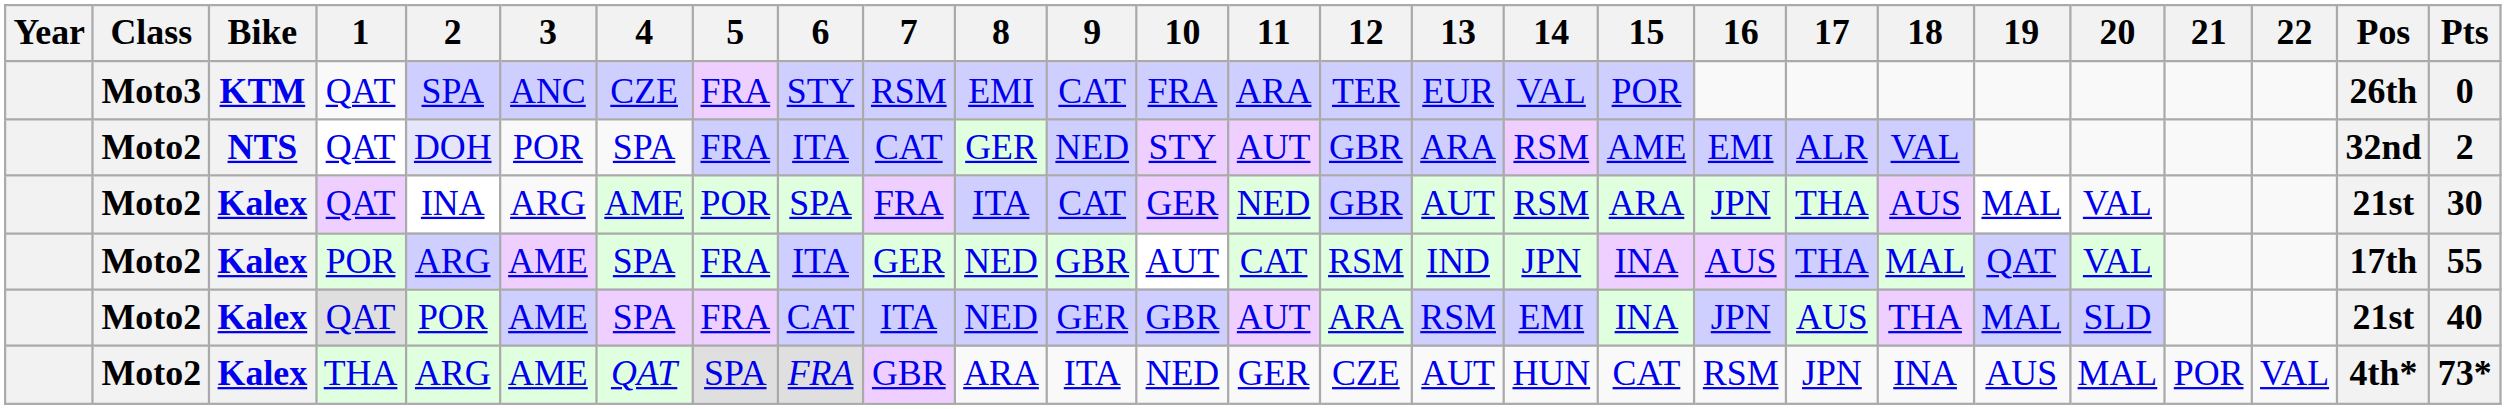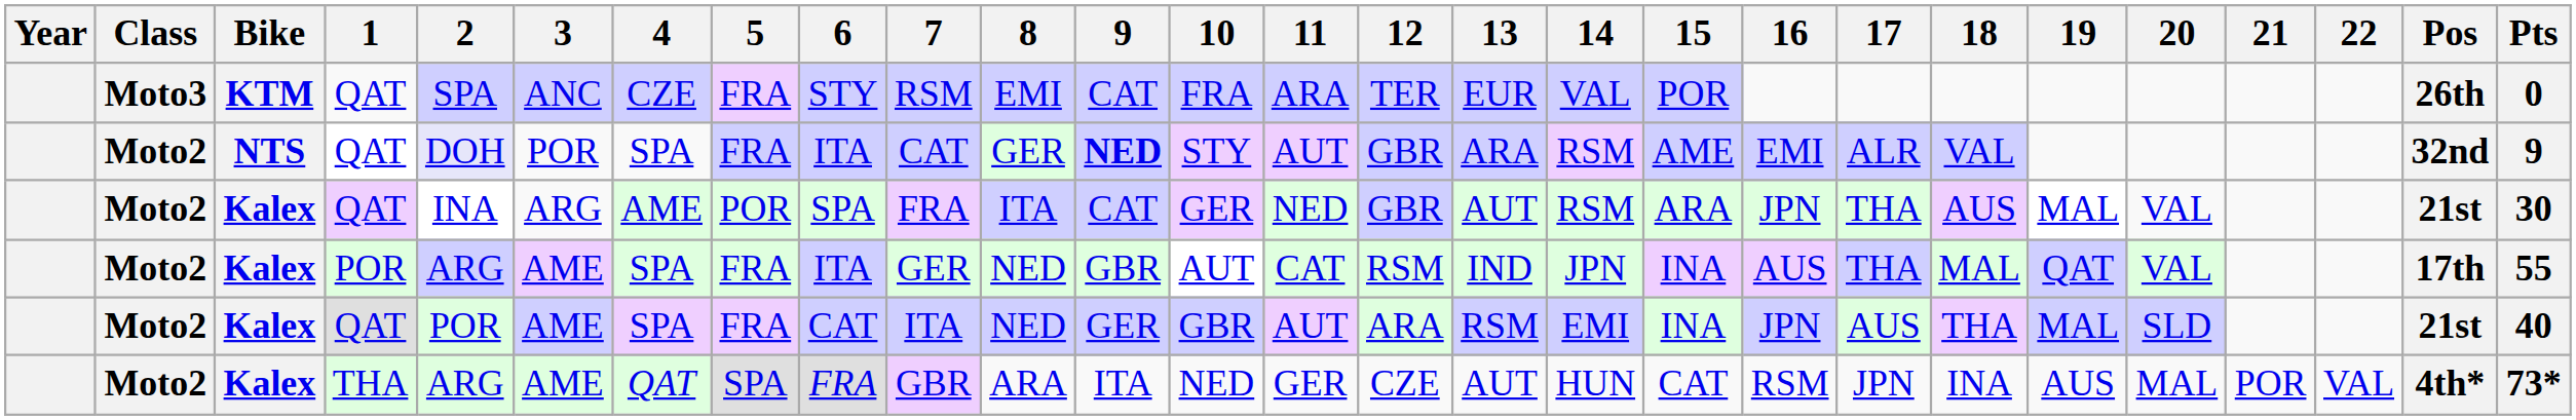 <table class="wikitable" style="text-align:center;">
 <tr>
 <th>Year</th>
 <th>Class</th>
 <th>Bike</th>
 <th>1</th>
 <th>2</th>
 <th>3</th>
 <th>4</th>
 <th>5</th>
 <th>6</th>
 <th>7</th>
 <th>8</th>
 <th>9</th>
 <th>10</th>
 <th>11</th>
 <th>12</th>
 <th>13</th>
 <th>14</th>
 <th>15</th>
 <th>16</th>
 <th>17</th>
 <th>18</th>
 <th>19</th>
 <th>20</th>
 <th>21</th>
 <th>22</th>
 <th>Pos</th>
 <th>Pts</th>
 </tr>
 <tr>
 <th></th>
 <th>Moto3</th>
 <th><a href='#'>KTM</a></th>
 <td><a href='#'>QAT</a></td>
 <td style="background:#cfcfff;"><a href='#'>SPA</a><br></td>
 <td style="background:#cfcfff;"><a href='#'>ANC</a><br></td>
 <td style="background:#cfcfff;"><a href='#'>CZE</a><br></td>
 <td style="background:#efcfff;"><a href='#'>FRA</a><br></td>
 <td style="background:#cfcfff;"><a href='#'>STY</a><br></td>
 <td style="background:#cfcfff;"><a href='#'>RSM</a><br></td>
 <td style="background:#cfcfff;"><a href='#'>EMI</a><br></td>
 <td style="background:#cfcfff;"><a href='#'>CAT</a><br></td>
 <td style="background:#cfcfff;"><a href='#'>FRA</a><br></td>
 <td style="background:#cfcfff;"><a href='#'>ARA</a><br></td>
 <td style="background:#cfcfff;"><a href='#'>TER</a><br></td>
 <td style="background:#cfcfff;"><a href='#'>EUR</a><br></td>
 <td style="background:#cfcfff;"><a href='#'>VAL</a><br></td>
 <td style="background:#cfcfff;"><a href='#'>POR</a><br></td>
 <td></td>
 <td></td>
 <td></td>
 <td></td>
 <td></td>
 <td></td>
 <td></td>
 <th>26th</th>
 <th>0</th>
 </tr>
 <tr>
 <th></th>
 <th>Moto2</th>
 <th><a href='#'>NTS</a></th>
 <td style="background:#ffffff;"><a href='#'>QAT</a><br></td>
 <td style="background: lavender;"><a href='#'>DOH</a></td>
 <td><a href='#'>POR</a></td>
 <td><a href='#'>SPA</a></td>
 <td style="background:#cfcfff;"><a href='#'>FRA</a><br></td>
 <td style="background:#cfcfff;"><a href='#'>ITA</a><br></td>
 <td style="background:#cfcfff;"><a href='#'>CAT</a><br></td>
 <td style="background:#dfffdf;"><a href='#'>GER</a><br></td>
-<td style="background:#cfcfff;"><a href='#'>NED</a><br></td>
+<td style="background:#cfcfff;"><strong><a href='#'>NED</a><br></strong></td>
 <td style="background:#efcfff;"><a href='#'>STY</a><br></td>
 <td style="background:#efcfff;"><a href='#'>AUT</a><br></td>
 <td style="background:#cfcfff;"><a href='#'>GBR</a><br></td>
 <td style="background:#cfcfff;"><a href='#'>ARA</a><br></td>
 <td style="background:#efcfff;"><a href='#'>RSM</a><br></td>
 <td style="background:#cfcfff;"><a href='#'>AME</a><br></td>
 <td style="background:#cfcfff;"><a href='#'>EMI</a><br></td>
 <td style="background:#cfcfff;"><a href='#'>ALR</a><br></td>
 <td style="background:#cfcfff;"><a href='#'>VAL</a><br></td>
 <td></td>
 <td></td>
 <td></td>
 <td></td>
 <th>32nd</th>
-<th>2</th>
+<th>9</th>
 </tr>
 <tr>
 <th></th>
 <th>Moto2</th>
 <th><a href='#'>Kalex</a></th>
 <td style="background:#efcfff;"><a href='#'>QAT</a><br></td>
 <td style="background:#ffffff;"><a href='#'>INA</a><br></td>
 <td><a href='#'>ARG</a></td>
 <td style="background:#dfffdf;"><a href='#'>AME</a><br></td>
 <td style="background:#dfffdf;"><a href='#'>POR</a><br></td>
 <td style="background:#dfffdf;"><a href='#'>SPA</a><br></td>
 <td style="background:#efcfff;"><a href='#'>FRA</a><br></td>
 <td style="background:#cfcfff;"><a href='#'>ITA</a><br></td>
 <td style="background:#cfcfff;"><a href='#'>CAT</a><br></td>
 <td style="background:#efcfff;"><a href='#'>GER</a><br></td>
 <td style="background:#dfffdf;"><a href='#'>NED</a><br></td>
 <td style="background:#cfcfff;"><a href='#'>GBR</a><br></td>
 <td style="background:#dfffdf;"><a href='#'>AUT</a><br></td>
 <td style="background:#dfffdf;"><a href='#'>RSM</a><br></td>
 <td style="background:#dfffdf;"><a href='#'>ARA</a><br></td>
 <td style="background:#dfffdf;"><a href='#'>JPN</a><br></td>
 <td style="background:#dfffdf;"><a href='#'>THA</a><br></td>
 <td style="background:#efcfff;"><a href='#'>AUS</a><br></td>
 <td style="background:#ffffff;"><a href='#'>MAL</a><br></td>
 <td><a href='#'>VAL</a></td>
 <td></td>
 <td></td>
 <th>21st</th>
 <th>30</th>
 </tr>
 <tr>
 <th></th>
 <th>Moto2</th>
 <th><a href='#'>Kalex</a></th>
 <td style="background:#dfffdf;"><a href='#'>POR</a><br></td>
 <td style="background:#cfcfff;"><a href='#'>ARG</a><br></td>
 <td style="background:#efcfff;"><a href='#'>AME</a><br></td>
 <td style="background:#dfffdf;"><a href='#'>SPA</a><br></td>
 <td style="background:#dfffdf;"><a href='#'>FRA</a><br></td>
 <td style="background:#cfcfff;"><a href='#'>ITA</a><br></td>
 <td style="background:#dfffdf;"><a href='#'>GER</a><br></td>
 <td style="background:#dfffdf;"><a href='#'>NED</a><br></td>
 <td style="background:#dfffdf;"><a href='#'>GBR</a><br></td>
 <td style="background:#ffffff;"><a href='#'>AUT</a><br></td>
 <td style="background:#dfffdf;"><a href='#'>CAT</a><br></td>
 <td style="background:#dfffdf;"><a href='#'>RSM</a><br></td>
 <td style="background:#dfffdf;"><a href='#'>IND</a><br></td>
 <td style="background:#dfffdf;"><a href='#'>JPN</a><br></td>
 <td style="background:#efcfff;"><a href='#'>INA</a><br></td>
 <td style="background:#efcfff;"><a href='#'>AUS</a><br></td>
 <td style="background:#cfcfff;"><a href='#'>THA</a><br></td>
 <td style="background:#dfffdf;"><a href='#'>MAL</a><br></td>
 <td style="background:#cfcfff;"><a href='#'>QAT</a><br></td>
 <td style="background:#dfffdf;"><a href='#'>VAL</a><br></td>
 <td></td>
 <td></td>
 <th>17th</th>
 <th>55</th>
 </tr>
 <tr>
 <th></th>
 <th>Moto2</th>
 <th><a href='#'>Kalex</a></th>
 <td style="background:#dfdfdf;"><a href='#'>QAT</a><br></td>
 <td style="background:#dfffdf;"><a href='#'>POR</a><br></td>
 <td style="background:#cfcfff;"><a href='#'>AME</a><br></td>
 <td style="background:#efcfff;"><a href='#'>SPA</a><br></td>
 <td style="background:#efcfff;"><a href='#'>FRA</a><br></td>
 <td style="background:#cfcfff;"><a href='#'>CAT</a><br></td>
 <td style="background:#cfcfff;"><a href='#'>ITA</a><br></td>
 <td style="background:#cfcfff;"><a href='#'>NED</a><br></td>
 <td style="background:#cfcfff;"><a href='#'>GER</a><br></td>
 <td style="background:#cfcfff;"><a href='#'>GBR</a><br></td>
 <td style="background:#EFCFFF;"><a href='#'>AUT</a><br></td>
 <td style="background:#DFFFDF;"><a href='#'>ARA</a><br></td>
 <td style="background:#CFCFFF;"><a href='#'>RSM</a><br></td>
 <td style="background:#CFCFFF;"><a href='#'>EMI</a><br></td>
 <td style="background:#DFFFDF;"><a href='#'>INA</a><br></td>
 <td style="background:#CFCFFF;"><a href='#'>JPN</a><br></td>
 <td style="background:#DFFFDF;"><a href='#'>AUS</a><br></td>
 <td style="background:#EFCFFF;"><a href='#'>THA</a><br></td>
 <td style="background:#CFCFFF;"><a href='#'>MAL</a><br></td>
 <td style="background:#CFCFFF;"><a href='#'>SLD</a><br></td>
 <td></td>
 <td></td>
 <th>21st</th>
 <th>40</th>
 </tr>
 <tr>
 <th></th>
 <th>Moto2</th>
 <th><a href='#'>Kalex</a></th>
 <td style="background:#DFFFDF;"><a href='#'>THA</a><br></td>
 <td style="background:#DFFFDF;"><a href='#'>ARG</a><br></td>
 <td style="background:#DFFFDF;"><a href='#'>AME</a><br></td>
 <td style="background:#DFFFDF;"><em><a href='#'>QAT</a></em><br></td>
 <td style="background:#DFDFDF;"><a href='#'>SPA</a><br></td>
 <td style="background:#DFDFDF;"><em><a href='#'>FRA</a></em><br></td>
 <td style="background:#EFCFFF;"><a href='#'>GBR</a><br></td>
 <td style="background:#;"><a href='#'>ARA</a><br></td>
 <td style="background:#;"><a href='#'>ITA</a><br></td>
 <td style="background:#;"><a href='#'>NED</a><br></td>
 <td style="background:#;"><a href='#'>GER</a><br></td>
 <td style="background:#;"><a href='#'>CZE</a><br></td>
 <td style="background:#;"><a href='#'>AUT</a><br></td>
 <td style="background:#;"><a href='#'>HUN</a><br></td>
 <td style="background:#;"><a href='#'>CAT</a><br></td>
 <td style="background:#;"><a href='#'>RSM</a><br></td>
 <td style="background:#;"><a href='#'>JPN</a><br></td>
 <td style="background:#;"><a href='#'>INA</a><br></td>
 <td style="background:#;"><a href='#'>AUS</a><br></td>
 <td style="background:#;"><a href='#'>MAL</a><br></td>
 <td style="background:#;"><a href='#'>POR</a><br></td>
 <td style="background:#;"><a href='#'>VAL</a><br></td>
 <th>4th*</th>
 <th>73*</th>
 </tr>
 </table>
